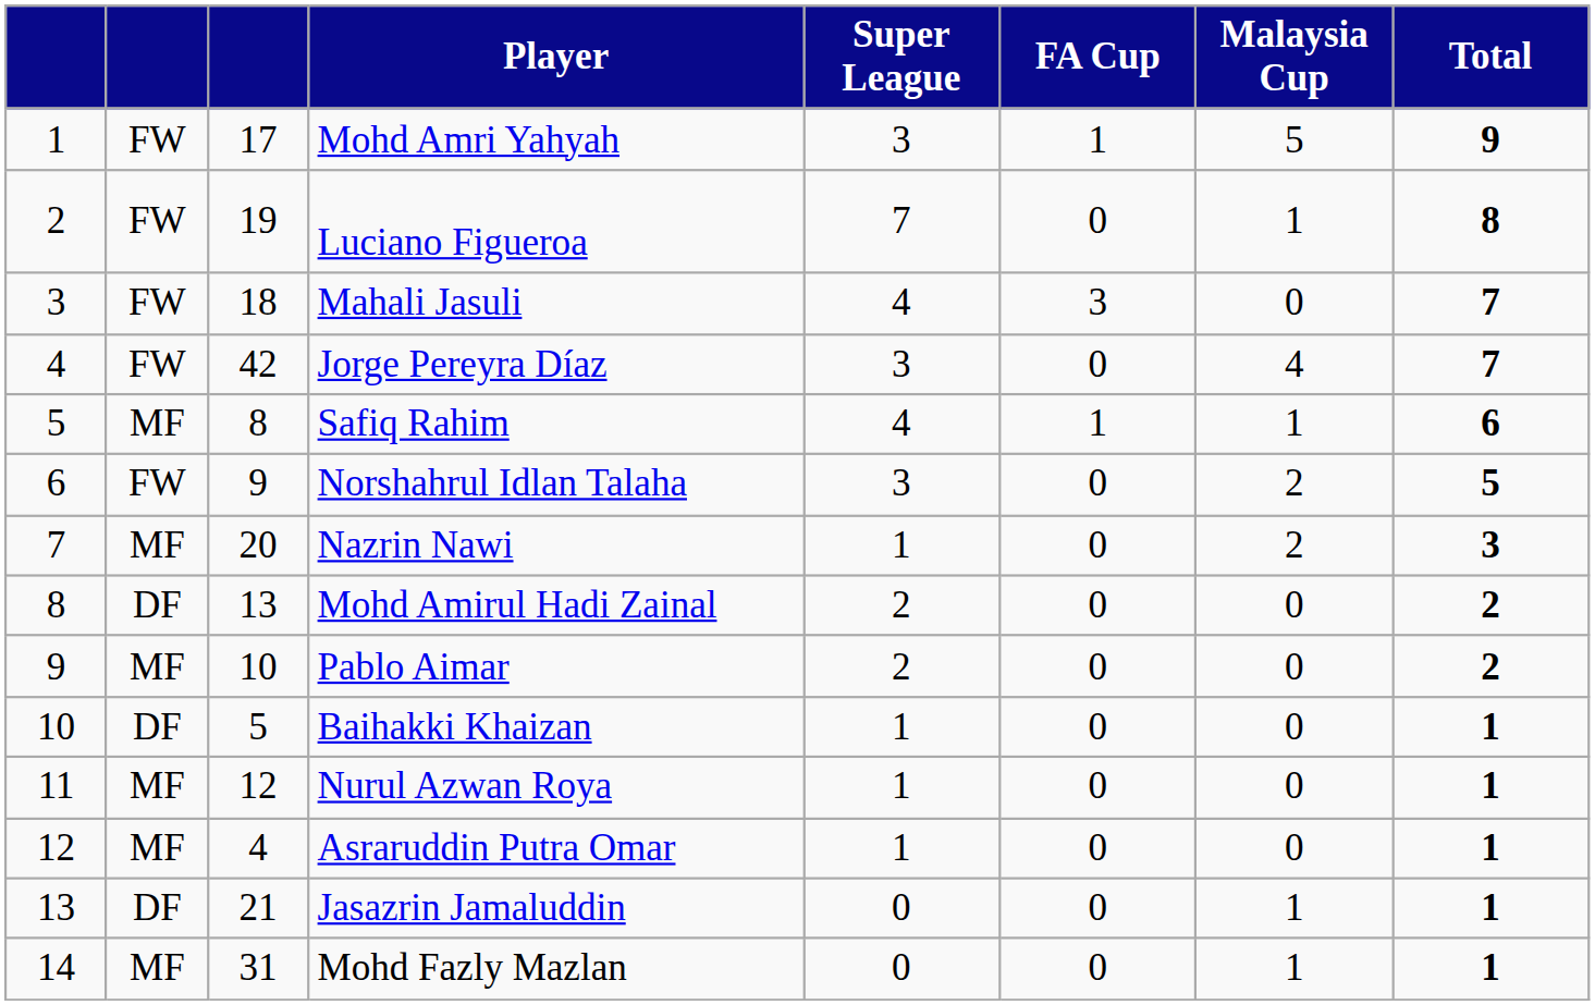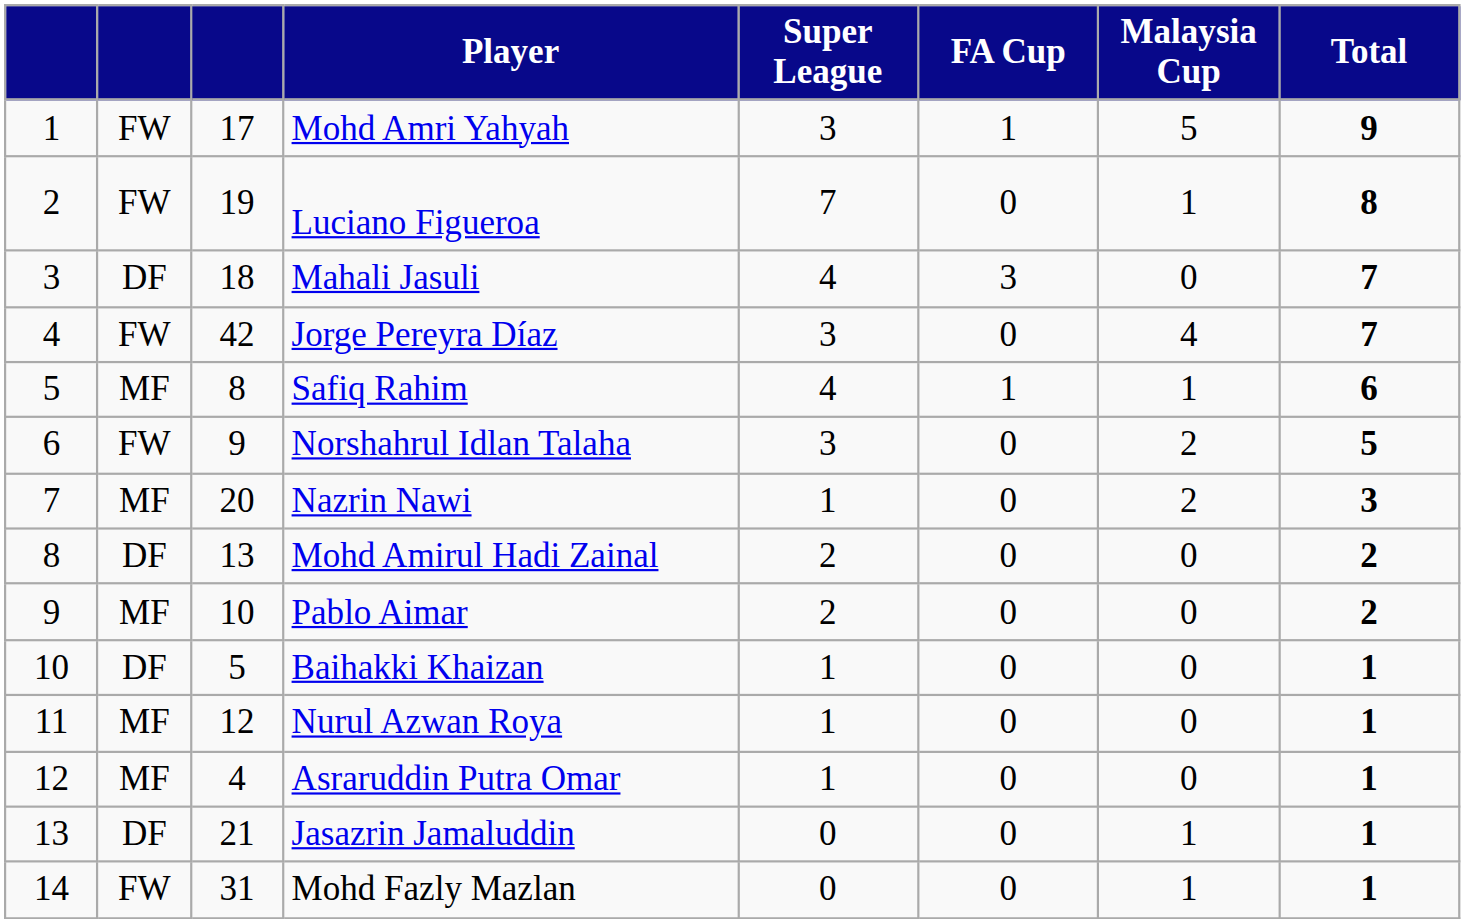 <table class="wikitable" style="font-size: 100%; text-align: center;">
 <tr>
 <th style="background:#08088A; color:white; width:35px;"></th>
 <th style="background:#08088A; color:white; width:35px;"></th>
 <th style="background:#08088A; color:white; width:35px;"></th>
 <th style="background:#08088A; color:white; width:200px;">Player</th>
 <th style="background:#08088A; color:white; width:75px;">Super League</th>
 <th style="background:#08088A; color:white; width:75px;">FA Cup</th>
 <th style="background:#08088A; color:white; width:75px;">Malaysia Cup</th>
 <th style="background:#08088A; color:white; width:75px;">Total</th>
 </tr>
 <tr>
 <td>1</td>
 <td>FW</td>
 <td>17</td>
 <td align=left> <a href='#'>Mohd Amri Yahyah</a></td>
 <td>3</td>
 <td>1</td>
 <td>5</td>
 <td><strong>9</strong></td>
 </tr>
 <tr>
 <td>2</td>
 <td>FW</td>
 <td>19</td>
 <td align=left><br><a href='#'>Luciano Figueroa</a></td>
 <td>7</td>
 <td>0</td>
 <td>1</td>
 <td><strong>8</strong></td>
 </tr>
 <tr>
 <td>3</td>
-<td>FW</td>
+<td>DF</td>
 <td>18</td>
 <td align=left> <a href='#'>Mahali Jasuli</a></td>
 <td>4</td>
 <td>3</td>
 <td>0</td>
 <td><strong>7</strong></td>
 </tr>
 <tr>
 <td>4</td>
 <td>FW</td>
 <td>42</td>
 <td align=left> <a href='#'>Jorge Pereyra Díaz</a></td>
 <td>3</td>
 <td>0</td>
 <td>4</td>
 <td><strong>7</strong></td>
 </tr>
 <tr>
 <td>5</td>
 <td>MF</td>
 <td>8</td>
 <td align=left> <a href='#'>Safiq Rahim</a></td>
 <td>4</td>
 <td>1</td>
 <td>1</td>
 <td><strong>6</strong></td>
 </tr>
 <tr>
 <td>6</td>
 <td>FW</td>
 <td>9</td>
 <td align=left> <a href='#'>Norshahrul Idlan Talaha</a></td>
 <td>3</td>
 <td>0</td>
 <td>2</td>
 <td><strong>5</strong></td>
 </tr>
 <tr>
 <td>7</td>
 <td>MF</td>
 <td>20</td>
 <td align=left> <a href='#'>Nazrin Nawi</a></td>
 <td>1</td>
 <td>0</td>
 <td>2</td>
 <td><strong>3</strong></td>
 </tr>
 <tr>
 <td>8</td>
 <td>DF</td>
 <td>13</td>
 <td align=left> <a href='#'>Mohd Amirul Hadi Zainal</a></td>
 <td>2</td>
 <td>0</td>
 <td>0</td>
 <td><strong>2</strong></td>
 </tr>
 <tr>
 <td>9</td>
 <td>MF</td>
 <td>10</td>
 <td align=left> <a href='#'>Pablo Aimar</a></td>
 <td>2</td>
 <td>0</td>
 <td>0</td>
 <td><strong>2</strong></td>
 </tr>
 <tr>
 <td>10</td>
 <td>DF</td>
 <td>5</td>
 <td align=left> <a href='#'>Baihakki Khaizan</a></td>
 <td>1</td>
 <td>0</td>
 <td>0</td>
 <td><strong>1</strong></td>
 </tr>
 <tr>
 <td>11</td>
 <td>MF</td>
 <td>12</td>
 <td align=left> <a href='#'>Nurul Azwan Roya</a></td>
 <td>1</td>
 <td>0</td>
 <td>0</td>
 <td><strong>1</strong></td>
 </tr>
 <tr>
 <td>12</td>
 <td>MF</td>
 <td>4</td>
 <td align=left> <a href='#'>Asraruddin Putra Omar</a></td>
 <td>1</td>
 <td>0</td>
 <td>0</td>
 <td><strong>1</strong></td>
 </tr>
 <tr>
 <td>13</td>
 <td>DF</td>
 <td>21</td>
 <td align=left> <a href='#'>Jasazrin Jamaluddin</a></td>
 <td>0</td>
 <td>0</td>
 <td>1</td>
 <td><strong>1</strong></td>
 </tr>
 <tr>
 <td>14</td>
-<td>MF</td>
+<td>FW</td>
 <td>31</td>
 <td align=left> Mohd Fazly Mazlan</td>
 <td>0</td>
 <td>0</td>
 <td>1</td>
 <td><strong>1</strong></td>
 </tr>
 </table>
